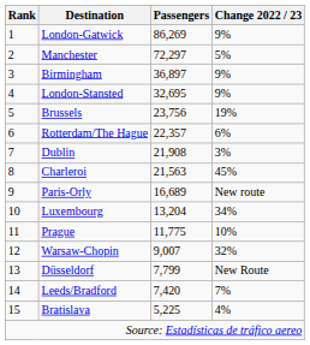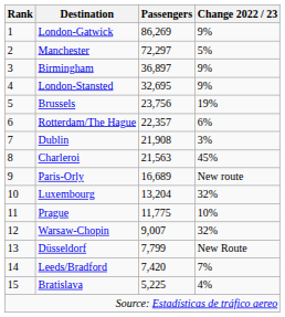 <table class="wikitable" style="font-size: 85%; width:align">
 <tr>
 <th>Rank</th>
 <th>Destination</th>
 <th>Passengers</th>
 <th>Change 2022 / 23</th>
 </tr>
 <tr>
 <td>1</td>
 <td> <a href='#'>London-Gatwick</a></td>
 <td>86,269</td>
 <td> 9%</td>
 </tr>
 <tr>
 <td>2</td>
 <td> <a href='#'>Manchester</a></td>
 <td>72,297</td>
 <td> 5%</td>
 </tr>
 <tr>
 <td>3</td>
 <td> <a href='#'>Birmingham</a></td>
 <td>36,897</td>
 <td> 9%</td>
 </tr>
 <tr>
 <td>4</td>
 <td> <a href='#'>London-Stansted</a></td>
 <td>32,695</td>
 <td> 9%</td>
 </tr>
 <tr>
 <td>5</td>
 <td> <a href='#'>Brussels</a></td>
 <td>23,756</td>
 <td> 19%</td>
 </tr>
 <tr>
 <td>6</td>
 <td> <a href='#'>Rotterdam/The Hague</a></td>
 <td>22,357</td>
 <td> 6%</td>
 </tr>
 <tr>
 <td>7</td>
 <td> <a href='#'>Dublin</a></td>
 <td>21,908</td>
 <td> 3%</td>
 </tr>
 <tr>
 <td>8</td>
 <td> <a href='#'>Charleroi</a></td>
 <td>21,563</td>
 <td> 45%</td>
 </tr>
 <tr>
 <td>9</td>
 <td> <a href='#'>Paris-Orly</a></td>
 <td>16,689</td>
 <td> New route</td>
 </tr>
 <tr>
 <td>10</td>
 <td> <a href='#'>Luxembourg</a></td>
 <td>13,204</td>
-<td> 34%</td>
+<td> 32%</td>
 </tr>
 <tr>
 <td>11</td>
 <td> <a href='#'>Prague</a></td>
 <td>11,775</td>
 <td> 10%</td>
 </tr>
 <tr>
 <td>12</td>
 <td> <a href='#'>Warsaw-Chopin</a></td>
 <td>9,007</td>
 <td> 32%</td>
 </tr>
 <tr>
 <td>13</td>
 <td> <a href='#'>Düsseldorf</a></td>
 <td>7,799</td>
 <td> New Route</td>
 </tr>
 <tr>
 <td>14</td>
 <td> <a href='#'>Leeds/Bradford</a></td>
 <td>7,420</td>
 <td> 7%</td>
 </tr>
 <tr>
 <td>15</td>
 <td> <a href='#'>Bratislava</a></td>
 <td>5,225</td>
 <td> 4%</td>
 </tr>
 <tr>
 <td colspan="4" style="text-align:right;"><em>Source: <a href='#'>Estadísticas de tráfico aereo</a></em></td>
 </tr>
 </table>
